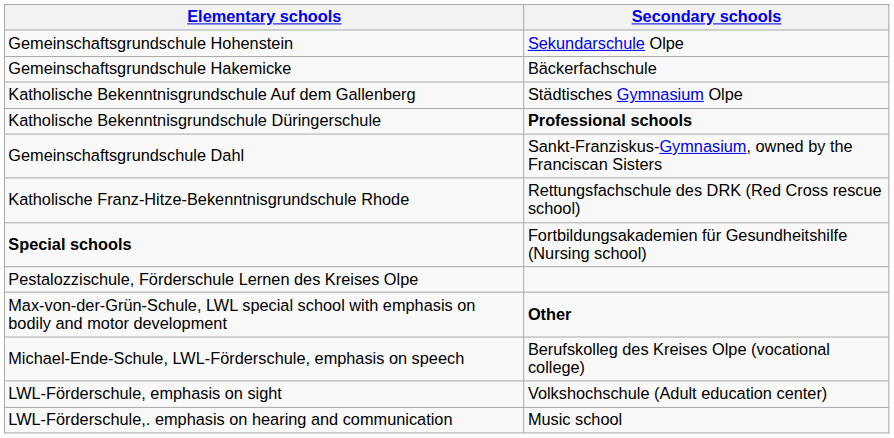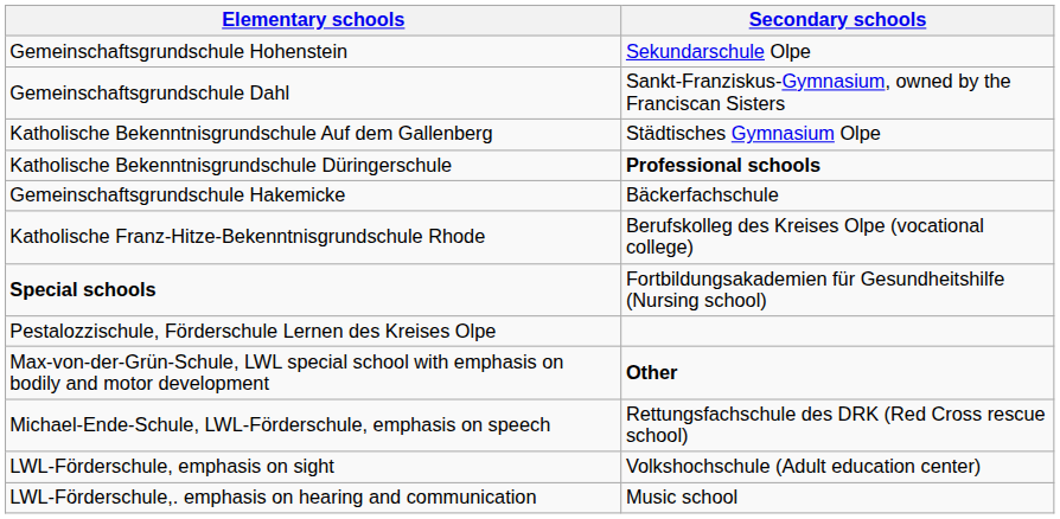 <table class="wikitable">
 <tr>
 <th class="bgcolor6"><a href='#'>Elementary schools</a></th>
 <th class="bgcolor8"><a href='#'>Secondary schools</a></th>
 </tr>
 <tr>
 <td class="bgcolor6">Gemeinschaftsgrundschule Hohenstein</td>
 <td class="bgcolor8"><a href='#'>Sekundarschule</a> Olpe</td>
 </tr>
 <tr>
-<td class="bgcolor6">Gemeinschaftsgrundschule Hakemicke</td>
-<td class="bgcolor7">Bäckerfachschule</td>
+<td class="bgcolor6">Gemeinschaftsgrundschule Dahl</td>
+<td class="bgcolor8">Sankt-Franziskus-<a href='#'>Gymnasium</a>, owned by the Franciscan Sisters</td>
 </tr>
 <tr>
 <td class="bgcolor6">Katholische Bekenntnisgrundschule Auf dem Gallenberg</td>
 <td class="bgcolor8">Städtisches <a href='#'>Gymnasium</a> Olpe</td>
 </tr>
 <tr>
 <td class="bgcolor6">Katholische Bekenntnisgrundschule Düringerschule</td>
 <td class="bgcolor7"><strong>Professional schools</strong></td>
 </tr>
 <tr>
-<td class="bgcolor6">Gemeinschaftsgrundschule Dahl</td>
-<td class="bgcolor8">Sankt-Franziskus-<a href='#'>Gymnasium</a>, owned by the Franciscan Sisters</td>
+<td class="bgcolor6">Gemeinschaftsgrundschule Hakemicke</td>
+<td class="bgcolor7">Bäckerfachschule</td>
 </tr>
 <tr>
 <td class="bgcolor6">Katholische Franz-Hitze-Bekenntnisgrundschule Rhode</td>
-<td class="bgcolor6">Rettungsfachschule des DRK (Red Cross rescue school)</td>
+<td class="bgcolor7">Berufskolleg des Kreises Olpe (vocational college)</td>
 </tr>
 <tr>
 <td class="bgcolor8"><strong>Special schools</strong></td>
 <td class="bgcolor7">Fortbildungsakademien für Gesundheitshilfe (Nursing school)</td>
 </tr>
 <tr>
 <td class="bgcolor8">Pestalozzischule, Förderschule Lernen des Kreises Olpe</td>
 <td class="bgcolor7"></td>
 </tr>
 <tr>
 <td class="bgcolor8">Max-von-der-Grün-Schule, LWL special school with emphasis on bodily and motor development</td>
 <td class="bgcolor6"><strong>Other</strong></td>
 </tr>
 <tr>
 <td class="bgcolor8">Michael-Ende-Schule, LWL-Förderschule, emphasis on speech</td>
-<td class="bgcolor7">Berufskolleg des Kreises Olpe (vocational college)</td>
+<td class="bgcolor6">Rettungsfachschule des DRK (Red Cross rescue school)</td>
 </tr>
 <tr>
 <td class="bgcolor8">LWL-Förderschule, emphasis on sight</td>
 <td class="bgcolor6">Volkshochschule (Adult education center)</td>
 </tr>
 <tr>
 <td class="bgcolor8">LWL-Förderschule,. emphasis on hearing and communication</td>
 <td class="bgcolor6">Music school</td>
 </tr>
 </table>
